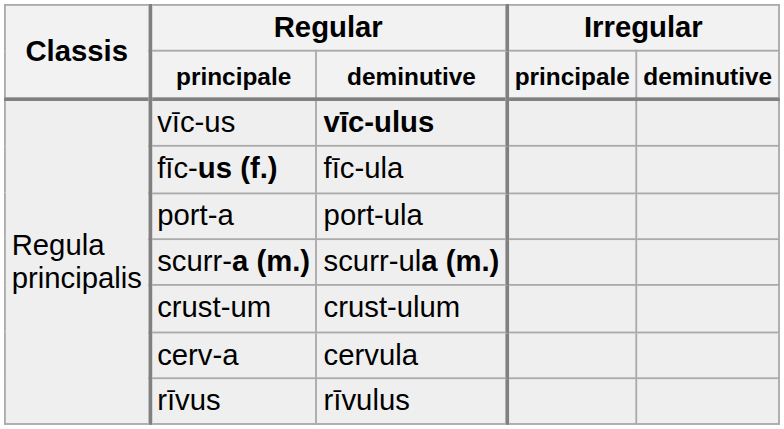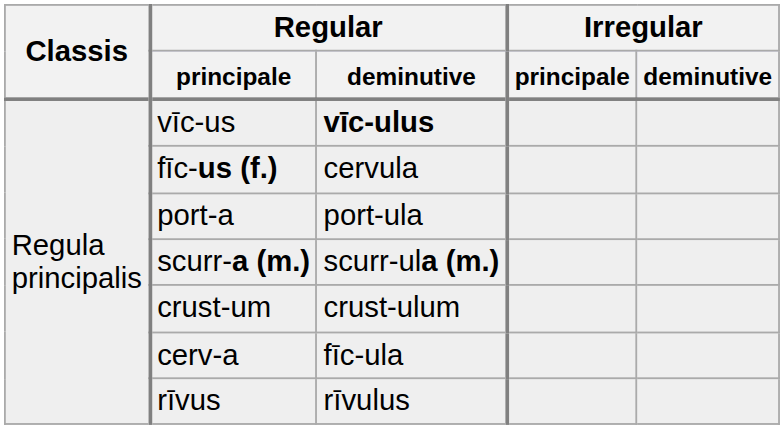 <table class="wikitable">
 <tr style="background:#ccccff;">
 <th rowspan=2 style="border-right:2px solid grey;">Classis</th>
 <th colspan=2>Regular</th>
 <th colspan=2 style="border-left:2px solid grey;">Irregular</th>
 </tr>
 <tr style="background:#ccccff;">
 <th><small>principale</small></th>
 <th><small>deminutive</small></th>
 <th style="border-left:2px solid grey;"><small>principale</small></th>
 <th><small>deminutive</small></th>
 </tr>
 <tr style="background:#efefef; border-top:2px solid grey;">
 <td rowspan=7 style="border-right:2px solid grey;">Regula <br> principalis</td>
 <td>vīc-us</td>
 <td><strong>vīc-ulus</strong></td>
 <td style="border-left:2px solid grey;"></td>
 <td></td>
 </tr>
 <tr style="background:#efefef;">
 <td>fīc-<strong>us (f.)</strong></td>
-<td>fīc-ula</td>
+<td>cervula</td>
 <td style="border-left:2px solid grey;"></td>
 <td></td>
 </tr>
 <tr style="background:#efefef;">
 <td>port-a</td>
 <td>port-ula</td>
 <td style="border-left:2px solid grey;"></td>
 <td></td>
 </tr>
 <tr style="background:#efefef;">
 <td>scurr-<strong>a (m.)</strong></td>
 <td>scurr-ul<strong>a (m.)</strong></td>
 <td style="border-left:2px solid grey;"></td>
 <td></td>
 </tr>
 <tr style="background:#efefef;">
 <td>crust-um</td>
 <td>crust-ulum</td>
 <td style="border-left:2px solid grey;"></td>
 <td></td>
 </tr>
 <tr style="background:#efefef;">
 <td>cerv-a</td>
-<td>cervula</td>
+<td>fīc-ula</td>
 <td style="border-left:2px solid grey;"></td>
 <td></td>
 </tr>
 <tr style="background:#efefef;">
 <td>rīvus</td>
 <td>rīvulus</td>
 <td style="border-left:2px solid grey;"></td>
 <td></td>
 </tr>
 </table>
